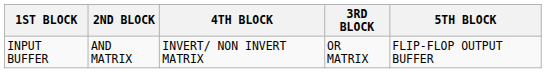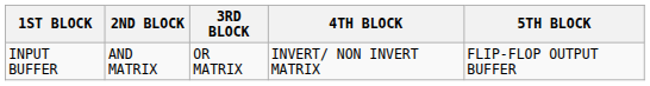 <table class="wikitable">
 <tr>
 <th>1ST BLOCK</th>
 <th>2ND BLOCK</th>
+<th>3RD BLOCK</th>
 <th>4TH BLOCK</th>
-<th>3RD BLOCK</th>
 <th>5TH BLOCK</th>
 </tr>
 <tr>
 <td>INPUT BUFFER</td>
 <td>AND MATRIX</td>
+<td>OR MATRIX</td>
 <td>INVERT/ NON INVERT MATRIX</td>
-<td>OR MATRIX</td>
 <td>FLIP-FLOP OUTPUT BUFFER</td>
 </tr>
 </table>
